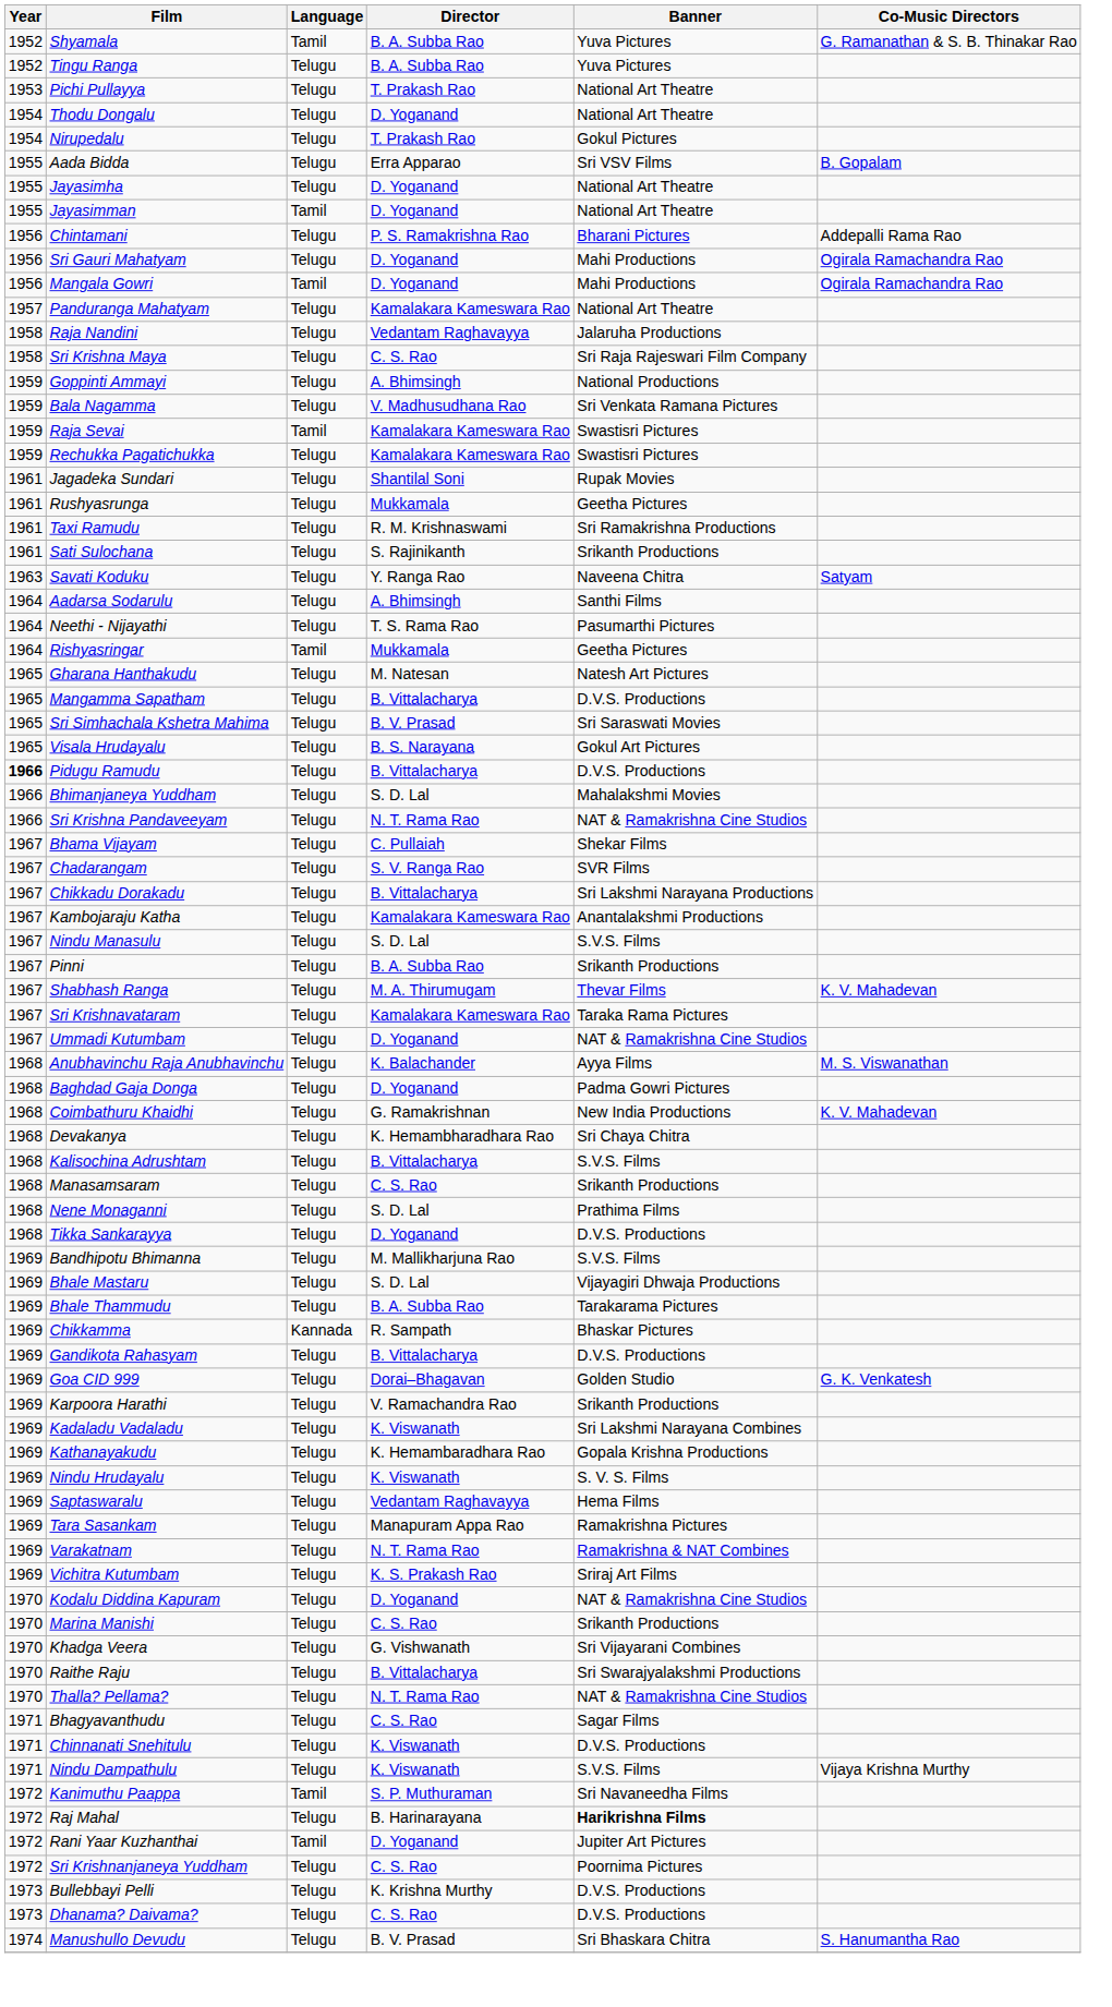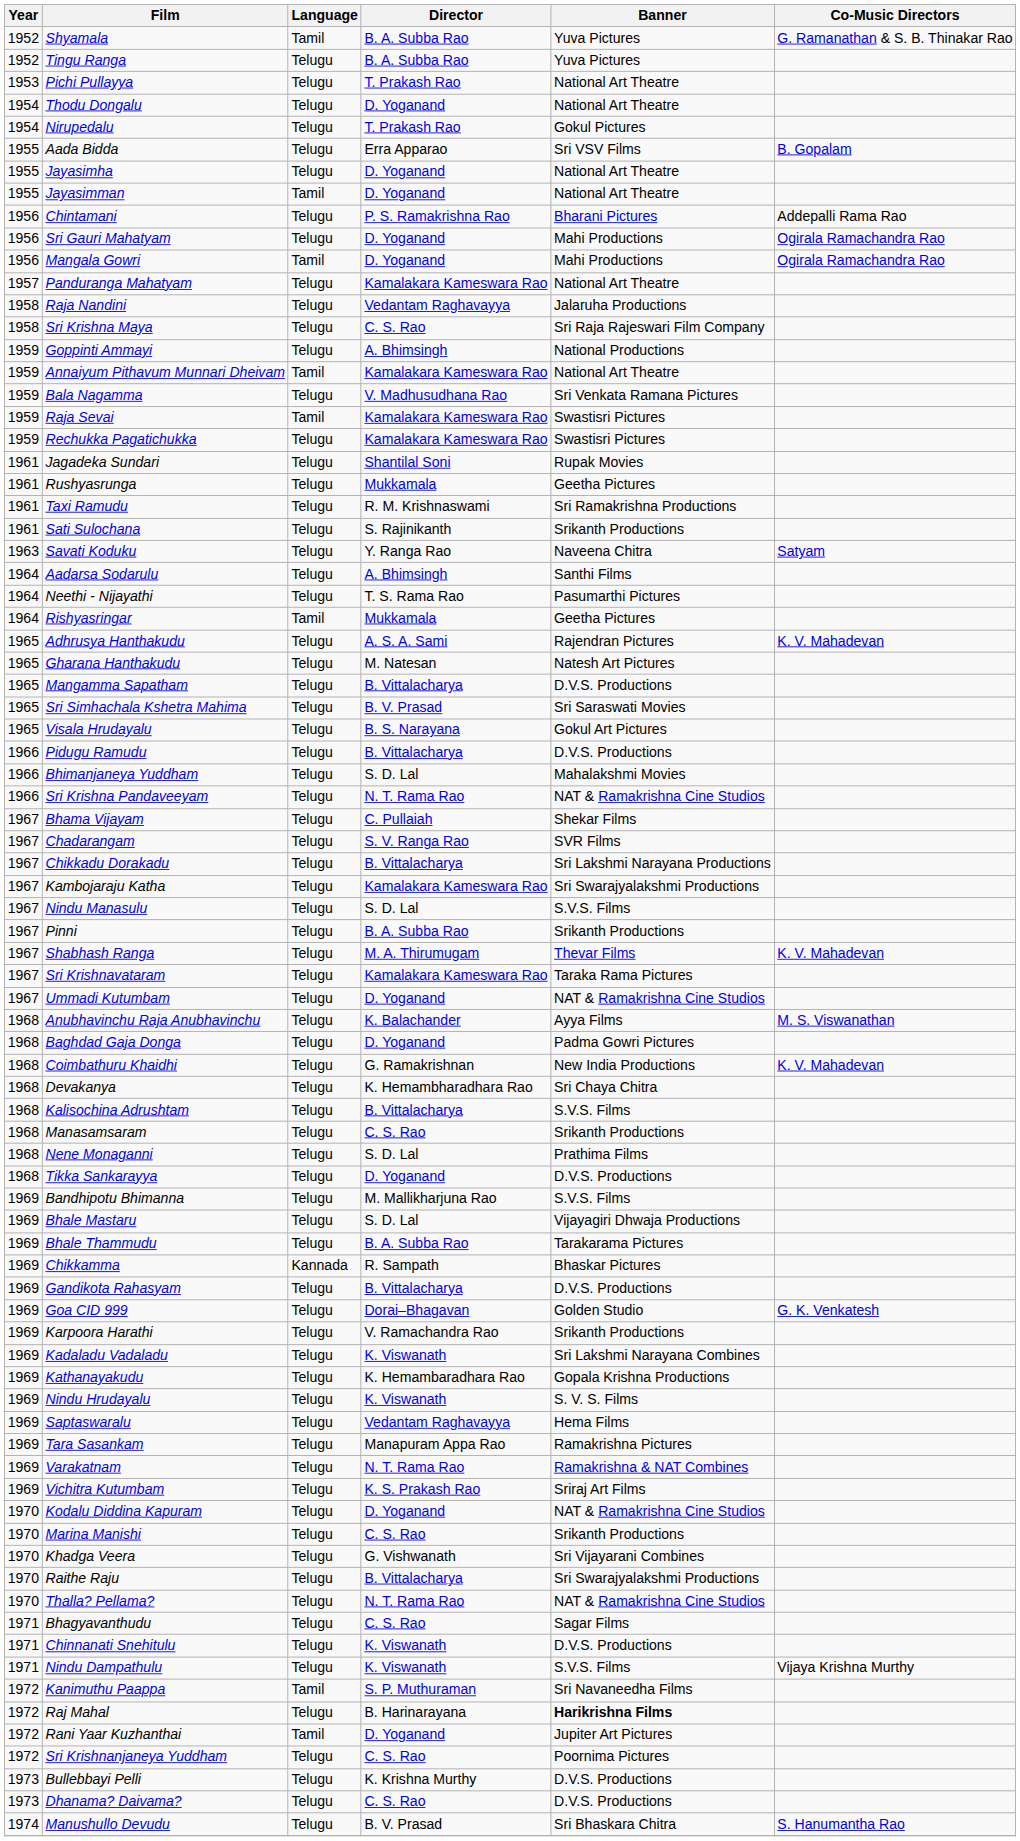 <table class="wikitable">
 <tr>
 <th>Year</th>
 <th>Film</th>
 <th>Language</th>
 <th>Director</th>
 <th>Banner</th>
 <th>Co-Music Directors</th>
 </tr>
 <tr>
 <td>1952</td>
 <td><a href='#'><em>Shyamala</em></a></td>
 <td>Tamil</td>
 <td><a href='#'>B. A. Subba Rao</a></td>
 <td>Yuva Pictures</td>
 <td><a href='#'>G. Ramanathan</a> & S. B. Thinakar Rao</td>
 </tr>
 <tr>
 <td>1952</td>
 <td><a href='#'><em>Tingu Ranga</em></a></td>
 <td>Telugu</td>
 <td><a href='#'>B. A. Subba Rao</a></td>
 <td>Yuva Pictures</td>
 <td></td>
 </tr>
 <tr>
 <td>1953</td>
 <td><em><a href='#'>Pichi Pullayya</a></em></td>
 <td>Telugu</td>
 <td><a href='#'>T. Prakash Rao</a></td>
 <td>National Art Theatre</td>
 <td></td>
 </tr>
 <tr>
 <td>1954</td>
 <td><a href='#'><em>Thodu Dongalu</em></a></td>
 <td>Telugu</td>
 <td><a href='#'>D. Yoganand</a></td>
 <td>National Art Theatre</td>
 <td></td>
 </tr>
 <tr>
 <td>1954</td>
 <td><em><a href='#'>Nirupedalu</a></em></td>
 <td>Telugu</td>
 <td><a href='#'>T. Prakash Rao</a></td>
 <td>Gokul Pictures</td>
 <td></td>
 </tr>
 <tr>
 <td>1955</td>
 <td><em>Aada Bidda</em></td>
 <td>Telugu</td>
 <td>Erra Apparao</td>
 <td>Sri VSV Films</td>
 <td><a href='#'>B. Gopalam</a></td>
 </tr>
 <tr>
 <td>1955</td>
 <td><a href='#'><em>Jayasimha</em></a></td>
 <td>Telugu</td>
 <td><a href='#'>D. Yoganand</a></td>
 <td>National Art Theatre</td>
 <td></td>
 </tr>
 <tr>
 <td>1955</td>
 <td><a href='#'><em>Jayasimman</em></a></td>
 <td>Tamil</td>
 <td><a href='#'>D. Yoganand</a></td>
 <td>National Art Theatre</td>
 <td></td>
 </tr>
 <tr>
 <td>1956</td>
 <td><a href='#'><em>Chintamani</em></a></td>
 <td>Telugu</td>
 <td><a href='#'>P. S. Ramakrishna Rao</a></td>
 <td><a href='#'>Bharani Pictures</a></td>
 <td>Addepalli Rama Rao</td>
 </tr>
 <tr>
 <td>1956</td>
 <td><em><a href='#'>Sri Gauri Mahatyam</a></em></td>
 <td>Telugu</td>
 <td><a href='#'>D. Yoganand</a></td>
 <td>Mahi Productions</td>
 <td><a href='#'>Ogirala Ramachandra Rao</a></td>
 </tr>
 <tr>
 <td>1956</td>
 <td><a href='#'><em>Mangala Gowri</em></a></td>
 <td>Tamil</td>
 <td><a href='#'>D. Yoganand</a></td>
 <td>Mahi Productions</td>
 <td><a href='#'>Ogirala Ramachandra Rao</a></td>
 </tr>
 <tr>
 <td>1957</td>
 <td><em><a href='#'>Panduranga Mahatyam</a></em></td>
 <td>Telugu</td>
 <td><a href='#'>Kamalakara Kameswara Rao</a></td>
 <td>National Art Theatre</td>
 <td></td>
 </tr>
 <tr>
 <td>1958</td>
 <td><em><a href='#'>Raja Nandini</a></em></td>
 <td>Telugu</td>
 <td><a href='#'>Vedantam Raghavayya</a></td>
 <td>Jalaruha Productions</td>
 <td></td>
 </tr>
 <tr>
 <td>1958</td>
 <td><em><a href='#'>Sri Krishna Maya</a></em></td>
 <td>Telugu</td>
 <td><a href='#'>C. S. Rao</a></td>
 <td>Sri Raja Rajeswari Film Company</td>
 <td></td>
 </tr>
 <tr>
 <td>1959</td>
 <td><a href='#'><em>Goppinti Ammayi</em></a></td>
 <td>Telugu</td>
 <td><a href='#'>A. Bhimsingh</a></td>
 <td>National Productions</td>
 <td></td>
 </tr>
 <tr>
 <td>1959</td>
+<td><a href='#'><em>Annaiyum Pithavum Munnari Dheivam</em></a></td>
+<td>Tamil</td>
+<td><a href='#'>Kamalakara Kameswara Rao</a></td>
+<td>National Art Theatre</td>
+<td></td>
+</tr>
+<tr>
+<td>1959</td>
 <td><a href='#'><em>Bala Nagamma</em></a></td>
 <td>Telugu</td>
 <td><a href='#'>V. Madhusudhana Rao</a></td>
 <td>Sri Venkata Ramana Pictures</td>
 <td></td>
 </tr>
 <tr>
 <td>1959</td>
 <td><a href='#'><em>Raja Sevai</em></a></td>
 <td>Tamil</td>
 <td><a href='#'>Kamalakara Kameswara Rao</a></td>
 <td>Swastisri Pictures</td>
 <td></td>
 </tr>
 <tr>
 <td>1959</td>
 <td><em><a href='#'>Rechukka Pagatichukka</a></em></td>
 <td>Telugu</td>
 <td><a href='#'>Kamalakara Kameswara Rao</a></td>
 <td>Swastisri Pictures</td>
 <td></td>
 </tr>
 <tr>
 <td>1961</td>
 <td><em>Jagadeka Sundari</em></td>
 <td>Telugu</td>
 <td><a href='#'>Shantilal Soni</a></td>
 <td>Rupak Movies</td>
 <td></td>
 </tr>
 <tr>
 <td>1961</td>
 <td><em>Rushyasrunga</em></td>
 <td>Telugu</td>
 <td><a href='#'>Mukkamala</a></td>
 <td>Geetha Pictures</td>
 <td></td>
 </tr>
 <tr>
 <td>1961</td>
 <td><em><a href='#'>Taxi Ramudu</a></em></td>
 <td>Telugu</td>
 <td>R. M. Krishnaswami</td>
 <td>Sri Ramakrishna Productions</td>
 <td></td>
 </tr>
 <tr>
 <td>1961</td>
 <td><a href='#'><em>Sati Sulochana</em></a></td>
 <td>Telugu</td>
 <td>S. Rajinikanth</td>
 <td>Srikanth Productions</td>
 <td></td>
 </tr>
 <tr>
 <td>1963</td>
 <td><em><a href='#'>Savati Koduku</a></em></td>
 <td>Telugu</td>
 <td>Y. Ranga Rao</td>
 <td>Naveena Chitra</td>
 <td><a href='#'>Satyam</a></td>
 </tr>
 <tr>
 <td>1964</td>
 <td><a href='#'><em>Aadarsa Sodarulu</em></a></td>
 <td>Telugu</td>
 <td><a href='#'>A. Bhimsingh</a></td>
 <td>Santhi Films</td>
 <td></td>
 </tr>
 <tr>
 <td>1964</td>
 <td><em>Neethi - Nijayathi</em></td>
 <td>Telugu</td>
 <td>T. S. Rama Rao</td>
 <td>Pasumarthi Pictures</td>
 <td></td>
 </tr>
 <tr>
 <td>1964</td>
 <td><a href='#'><em>Rishyasringar</em></a></td>
 <td>Tamil</td>
 <td><a href='#'>Mukkamala</a></td>
 <td>Geetha Pictures</td>
 <td></td>
 </tr>
 <tr>
 <td>1965</td>
+<td><a href='#'><em>Adhrusya Hanthakudu</em></a></td>
+<td>Telugu</td>
+<td><a href='#'>A. S. A. Sami</a></td>
+<td>Rajendran Pictures</td>
+<td><a href='#'>K. V. Mahadevan</a></td>
+</tr>
+<tr>
+<td>1965</td>
 <td><a href='#'><em>Gharana Hanthakudu</em></a></td>
 <td>Telugu</td>
 <td>M. Natesan</td>
 <td>Natesh Art Pictures</td>
 <td></td>
 </tr>
 <tr>
 <td>1965</td>
 <td><a href='#'><em>Mangamma Sapatham</em></a></td>
 <td>Telugu</td>
 <td><a href='#'>B. Vittalacharya</a></td>
 <td>D.V.S. Productions</td>
 <td></td>
 </tr>
 <tr>
 <td>1965</td>
 <td><em><a href='#'>Sri Simhachala Kshetra Mahima</a></em></td>
 <td>Telugu</td>
 <td><a href='#'>B. V. Prasad</a></td>
 <td>Sri Saraswati Movies</td>
 <td></td>
 </tr>
 <tr>
 <td>1965</td>
 <td><em><a href='#'>Visala Hrudayalu</a></em></td>
 <td>Telugu</td>
 <td><a href='#'>B. S. Narayana</a></td>
 <td>Gokul Art Pictures</td>
 <td></td>
 </tr>
 <tr>
-<td><strong>1966</strong></td>
+<td>1966</td>
 <td><em><a href='#'>Pidugu Ramudu</a></em></td>
 <td>Telugu</td>
 <td><a href='#'>B. Vittalacharya</a></td>
 <td>D.V.S. Productions</td>
 <td></td>
 </tr>
 <tr>
 <td>1966</td>
 <td><em><a href='#'>Bhimanjaneya Yuddham</a></em></td>
 <td>Telugu</td>
 <td>S. D. Lal</td>
 <td>Mahalakshmi Movies</td>
 <td></td>
 </tr>
 <tr>
 <td>1966</td>
 <td><em><a href='#'>Sri Krishna Pandaveeyam</a></em></td>
 <td>Telugu</td>
 <td><a href='#'>N. T. Rama Rao</a></td>
 <td>NAT & <a href='#'>Ramakrishna Cine Studios</a></td>
 <td></td>
 </tr>
 <tr>
 <td>1967</td>
 <td><em><a href='#'>Bhama Vijayam</a></em></td>
 <td>Telugu</td>
 <td><a href='#'>C. Pullaiah</a></td>
 <td>Shekar Films</td>
 <td></td>
 </tr>
 <tr>
 <td>1967</td>
 <td><em><a href='#'>Chadarangam</a></em></td>
 <td>Telugu</td>
 <td><a href='#'>S. V. Ranga Rao</a></td>
 <td>SVR Films</td>
 <td></td>
 </tr>
 <tr>
 <td>1967</td>
 <td><a href='#'><em>Chikkadu Dorakadu</em></a></td>
 <td>Telugu</td>
 <td><a href='#'>B. Vittalacharya</a></td>
 <td>Sri Lakshmi Narayana Productions</td>
 <td></td>
 </tr>
 <tr>
 <td>1967</td>
 <td><em>Kambojaraju Katha</em></td>
 <td>Telugu</td>
 <td><a href='#'>Kamalakara Kameswara Rao</a></td>
-<td>Anantalakshmi Productions</td>
+<td>Sri Swarajyalakshmi Productions</td>
 <td></td>
 </tr>
 <tr>
 <td>1967</td>
 <td><em><a href='#'>Nindu Manasulu</a></em></td>
 <td>Telugu</td>
 <td>S. D. Lal</td>
 <td>S.V.S. Films</td>
 <td></td>
 </tr>
 <tr>
 <td>1967</td>
 <td><em>Pinni</em></td>
 <td>Telugu</td>
 <td><a href='#'>B. A. Subba Rao</a></td>
 <td>Srikanth Productions</td>
 <td></td>
 </tr>
 <tr>
 <td>1967</td>
 <td><a href='#'><em>Shabhash Ranga</em></a></td>
 <td>Telugu</td>
 <td><a href='#'>M. A. Thirumugam</a></td>
 <td><a href='#'>Thevar Films</a></td>
 <td><a href='#'>K. V. Mahadevan</a></td>
 </tr>
 <tr>
 <td>1967</td>
 <td><em><a href='#'>Sri Krishnavataram</a></em></td>
 <td>Telugu</td>
 <td><a href='#'>Kamalakara Kameswara Rao</a></td>
 <td>Taraka Rama Pictures</td>
 <td></td>
 </tr>
 <tr>
 <td>1967</td>
 <td><em><a href='#'>Ummadi Kutumbam</a></em></td>
 <td>Telugu</td>
 <td><a href='#'>D. Yoganand</a></td>
 <td>NAT & <a href='#'>Ramakrishna Cine Studios</a></td>
 <td></td>
 </tr>
 <tr>
 <td>1968</td>
 <td><a href='#'><em>Anubhavinchu Raja Anubhavinchu</em></a></td>
 <td>Telugu</td>
 <td><a href='#'>K. Balachander</a></td>
 <td>Ayya Films</td>
 <td><a href='#'>M. S. Viswanathan</a></td>
 </tr>
 <tr>
 <td>1968</td>
 <td><em><a href='#'>Baghdad Gaja Donga</a></em></td>
 <td>Telugu</td>
 <td><a href='#'>D. Yoganand</a></td>
 <td>Padma Gowri Pictures</td>
 <td></td>
 </tr>
 <tr>
 <td>1968</td>
 <td><a href='#'><em>Coimbathuru Khaidhi</em></a></td>
 <td>Telugu</td>
 <td>G. Ramakrishnan</td>
 <td>New India Productions</td>
 <td><a href='#'>K. V. Mahadevan</a></td>
 </tr>
 <tr>
 <td>1968</td>
 <td><em>Devakanya</em></td>
 <td>Telugu</td>
 <td>K. Hemambharadhara Rao</td>
 <td>Sri Chaya Chitra</td>
 <td></td>
 </tr>
 <tr>
 <td>1968</td>
 <td><em><a href='#'>Kalisochina Adrushtam</a></em></td>
 <td>Telugu</td>
 <td><a href='#'>B. Vittalacharya</a></td>
 <td>S.V.S. Films</td>
 <td></td>
 </tr>
 <tr>
 <td>1968</td>
 <td><em>Manasamsaram</em></td>
 <td>Telugu</td>
 <td><a href='#'>C. S. Rao</a></td>
 <td>Srikanth Productions</td>
 <td></td>
 </tr>
 <tr>
 <td>1968</td>
 <td><em><a href='#'>Nene Monaganni</a></em></td>
 <td>Telugu</td>
 <td>S. D. Lal</td>
 <td>Prathima Films</td>
 <td></td>
 </tr>
 <tr>
 <td>1968</td>
 <td><em><a href='#'>Tikka Sankarayya</a></em></td>
 <td>Telugu</td>
 <td><a href='#'>D. Yoganand</a></td>
 <td>D.V.S. Productions</td>
 <td></td>
 </tr>
 <tr>
 <td>1969</td>
 <td><em>Bandhipotu Bhimanna</em></td>
 <td>Telugu</td>
 <td>M. Mallikharjuna Rao</td>
 <td>S.V.S. Films</td>
 <td></td>
 </tr>
 <tr>
 <td>1969</td>
 <td><em><a href='#'>Bhale Mastaru</a></em></td>
 <td>Telugu</td>
 <td>S. D. Lal</td>
 <td>Vijayagiri Dhwaja Productions</td>
 <td></td>
 </tr>
 <tr>
 <td>1969</td>
 <td><a href='#'><em>Bhale Thammudu</em></a></td>
 <td>Telugu</td>
 <td><a href='#'>B. A. Subba Rao</a></td>
 <td>Tarakarama Pictures</td>
 <td></td>
 </tr>
 <tr>
 <td>1969</td>
 <td><em><a href='#'>Chikkamma</a></em></td>
 <td>Kannada</td>
 <td>R. Sampath</td>
 <td>Bhaskar Pictures</td>
 <td></td>
 </tr>
 <tr>
 <td>1969</td>
 <td><em><a href='#'>Gandikota Rahasyam</a></em></td>
 <td>Telugu</td>
 <td><a href='#'>B. Vittalacharya</a></td>
 <td>D.V.S. Productions</td>
 <td></td>
 </tr>
 <tr>
 <td>1969</td>
 <td><a href='#'><em>Goa CID 999</em></a></td>
 <td>Telugu</td>
 <td><a href='#'>Dorai–Bhagavan</a></td>
 <td>Golden Studio</td>
 <td><a href='#'>G. K. Venkatesh</a></td>
 </tr>
 <tr>
 <td>1969</td>
 <td><em>Karpoora Harathi</em></td>
 <td>Telugu</td>
 <td>V. Ramachandra Rao</td>
 <td>Srikanth Productions</td>
 <td></td>
 </tr>
 <tr>
 <td>1969</td>
 <td><em><a href='#'>Kadaladu Vadaladu</a></em></td>
 <td>Telugu</td>
 <td><a href='#'>K. Viswanath</a></td>
 <td>Sri Lakshmi Narayana Combines</td>
 <td></td>
 </tr>
 <tr>
 <td>1969</td>
 <td><a href='#'><em>Kathanayakudu</em></a></td>
 <td>Telugu</td>
 <td>K. Hemambaradhara Rao</td>
 <td>Gopala Krishna Productions</td>
 <td></td>
 </tr>
 <tr>
 <td>1969</td>
 <td><em><a href='#'>Nindu Hrudayalu</a></em></td>
 <td>Telugu</td>
 <td><a href='#'>K. Viswanath</a></td>
 <td>S. V. S. Films</td>
 <td></td>
 </tr>
 <tr>
 <td>1969</td>
 <td><em><a href='#'>Saptaswaralu</a></em></td>
 <td>Telugu</td>
 <td><a href='#'>Vedantam Raghavayya</a></td>
 <td>Hema Films</td>
 <td></td>
 </tr>
 <tr>
 <td>1969</td>
 <td><em><a href='#'>Tara Sasankam</a></em></td>
 <td>Telugu</td>
 <td>Manapuram Appa Rao</td>
 <td>Ramakrishna Pictures</td>
 <td></td>
 </tr>
 <tr>
 <td>1969</td>
 <td><em><a href='#'>Varakatnam</a></em></td>
 <td>Telugu</td>
 <td><a href='#'>N. T. Rama Rao</a></td>
 <td><a href='#'>Ramakrishna & NAT Combines</a></td>
 <td></td>
 </tr>
 <tr>
 <td>1969</td>
 <td><em><a href='#'>Vichitra Kutumbam</a></em></td>
 <td>Telugu</td>
 <td><a href='#'>K. S. Prakash Rao</a></td>
 <td>Sriraj Art Films</td>
 <td></td>
 </tr>
 <tr>
 <td>1970</td>
 <td><em><a href='#'>Kodalu Diddina Kapuram</a></em></td>
 <td>Telugu</td>
 <td><a href='#'>D. Yoganand</a></td>
 <td>NAT & <a href='#'>Ramakrishna Cine Studios</a></td>
 <td></td>
 </tr>
 <tr>
 <td>1970</td>
 <td><em><a href='#'>Marina Manishi</a></em></td>
 <td>Telugu</td>
 <td><a href='#'>C. S. Rao</a></td>
 <td>Srikanth Productions</td>
 <td></td>
 </tr>
 <tr>
 <td>1970</td>
 <td><em>Khadga Veera</em></td>
 <td>Telugu</td>
 <td>G. Vishwanath</td>
 <td>Sri Vijayarani Combines</td>
 <td></td>
 </tr>
 <tr>
 <td>1970</td>
 <td><em>Raithe Raju</em></td>
 <td>Telugu</td>
 <td><a href='#'>B. Vittalacharya</a></td>
 <td>Sri Swarajyalakshmi Productions</td>
 <td></td>
 </tr>
 <tr>
 <td>1970</td>
 <td><em><a href='#'>Thalla? Pellama?</a></em></td>
 <td>Telugu</td>
 <td><a href='#'>N. T. Rama Rao</a></td>
 <td>NAT & <a href='#'>Ramakrishna Cine Studios</a></td>
 <td></td>
 </tr>
 <tr>
 <td>1971</td>
 <td><em>Bhagyavanthudu</em></td>
 <td>Telugu</td>
 <td><a href='#'>C. S. Rao</a></td>
 <td>Sagar Films</td>
 <td></td>
 </tr>
 <tr>
 <td>1971</td>
 <td><em><a href='#'>Chinnanati Snehitulu</a></em></td>
 <td>Telugu</td>
 <td><a href='#'>K. Viswanath</a></td>
 <td>D.V.S. Productions</td>
 <td></td>
 </tr>
 <tr>
 <td>1971</td>
 <td><em><a href='#'>Nindu Dampathulu</a></em></td>
 <td>Telugu</td>
 <td><a href='#'>K. Viswanath</a></td>
 <td>S.V.S. Films</td>
 <td>Vijaya Krishna Murthy</td>
 </tr>
 <tr>
 <td>1972</td>
 <td><em><a href='#'>Kanimuthu Paappa</a></em></td>
 <td>Tamil</td>
 <td><a href='#'>S. P. Muthuraman</a></td>
 <td>Sri Navaneedha Films</td>
 <td></td>
 </tr>
 <tr>
 <td>1972</td>
 <td><em>Raj Mahal</em></td>
 <td>Telugu</td>
 <td>B. Harinarayana</td>
 <td><strong>Harikrishna Films</strong></td>
 <td></td>
 </tr>
 <tr>
 <td>1972</td>
 <td><em>Rani Yaar Kuzhanthai</em></td>
 <td>Tamil</td>
 <td><a href='#'>D. Yoganand</a></td>
 <td>Jupiter Art Pictures</td>
 <td></td>
 </tr>
 <tr>
 <td>1972</td>
 <td><em><a href='#'>Sri Krishnanjaneya Yuddham</a></em></td>
 <td>Telugu</td>
 <td><a href='#'>C. S. Rao</a></td>
 <td>Poornima Pictures</td>
 <td></td>
 </tr>
 <tr>
 <td>1973</td>
 <td><em>Bullebbayi Pelli</em></td>
 <td>Telugu</td>
 <td>K. Krishna Murthy</td>
 <td>D.V.S. Productions</td>
 <td></td>
 </tr>
 <tr>
 <td>1973</td>
 <td><em><a href='#'>Dhanama? Daivama?</a></em></td>
 <td>Telugu</td>
 <td><a href='#'>C. S. Rao</a></td>
 <td>D.V.S. Productions</td>
 <td></td>
 </tr>
 <tr>
 <td>1974</td>
 <td><em><a href='#'>Manushullo Devudu</a></em></td>
 <td>Telugu</td>
 <td>B. V. Prasad</td>
 <td>Sri Bhaskara Chitra</td>
 <td><a href='#'>S. Hanumantha Rao</a></td>
 </tr>
 <tr>
 </tr>
 </table>
